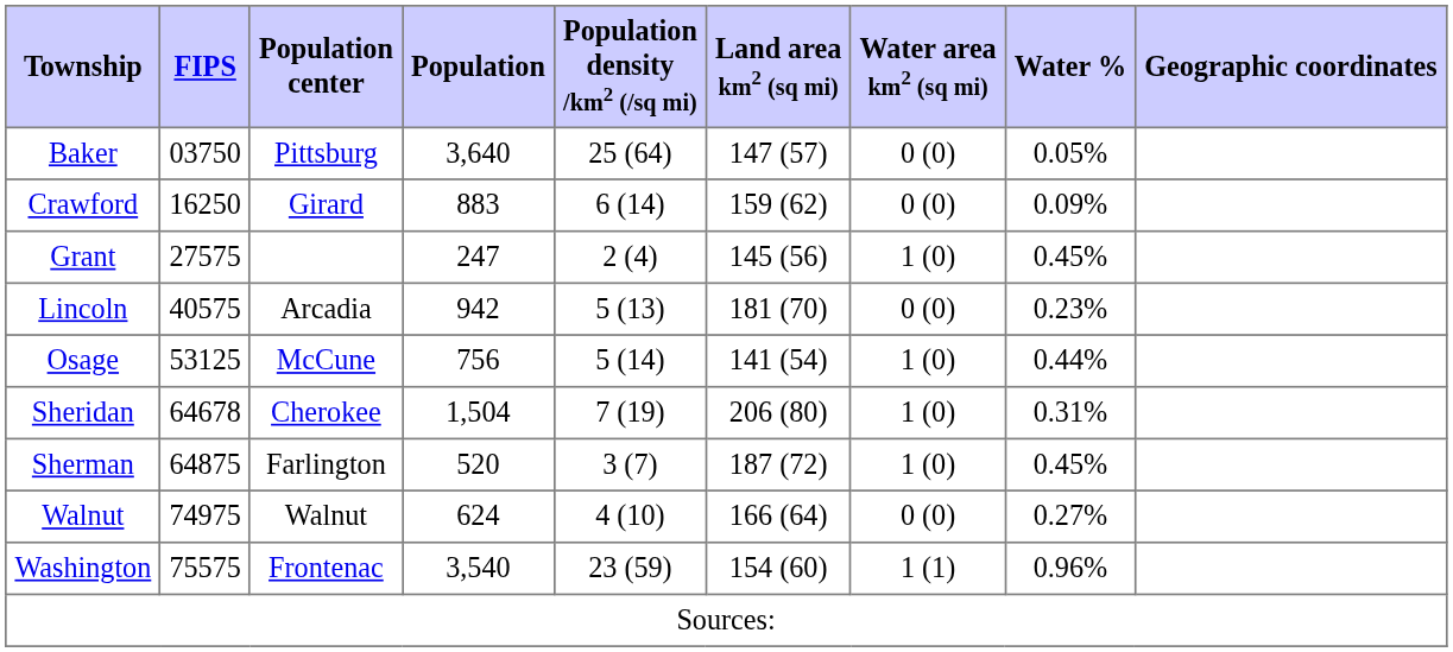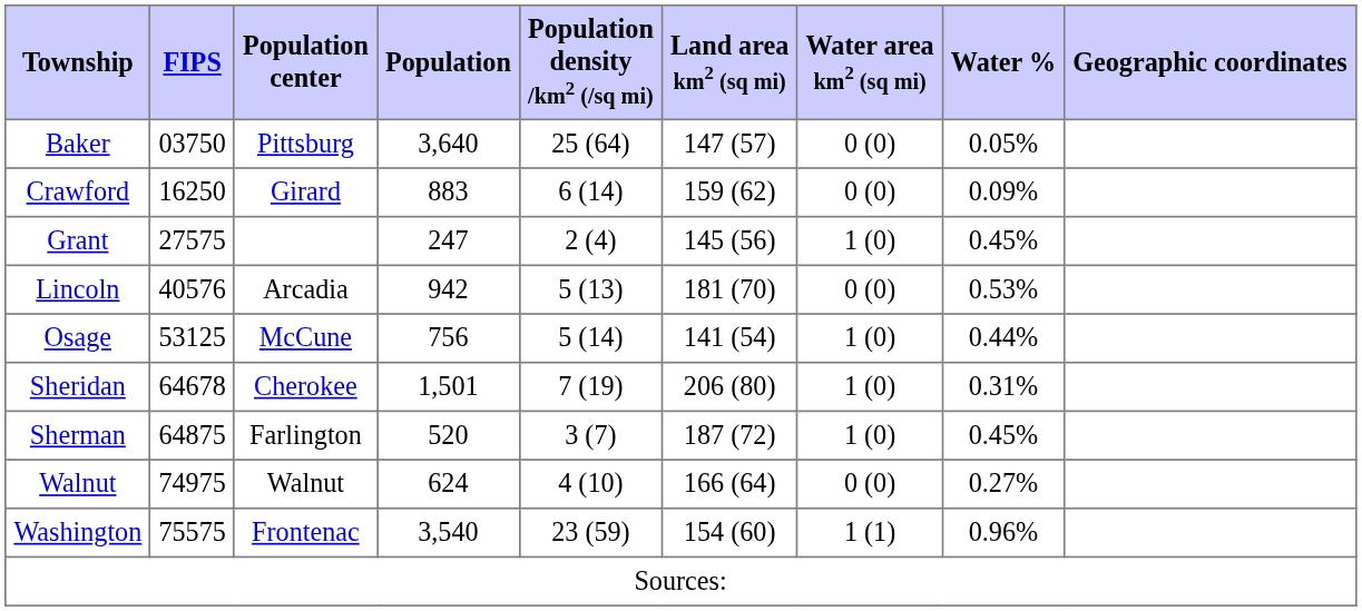 <table class="toccolours" border=1 cellspacing=0 cellpadding=4 style="text-align:center; border-collapse:collapse; font-size:90%;">
 <tr style="background:#ccccff">
 <th>Township</th>
 <th><a href='#'>FIPS</a></th>
 <th>Population<br>center</th>
 <th>Population</th>
 <th>Population<br>density<br><small>/km<sup>2</sup> (/sq mi)</small></th>
 <th>Land area<br><small>km<sup>2</sup> (sq mi)</small></th>
 <th>Water area<br><small>km<sup>2</sup> (sq mi)</small></th>
 <th>Water %</th>
 <th>Geographic coordinates</th>
 </tr>
 <tr>
 <td><a href='#'>Baker</a></td>
 <td>03750</td>
 <td><a href='#'>Pittsburg</a></td>
 <td>3,640</td>
 <td>25 (64)</td>
 <td>147 (57)</td>
 <td>0 (0)</td>
 <td>0.05%</td>
 <td></td>
 </tr>
 <tr>
 <td><a href='#'>Crawford</a></td>
 <td>16250</td>
 <td><a href='#'>Girard</a></td>
 <td>883</td>
 <td>6 (14)</td>
 <td>159 (62)</td>
 <td>0 (0)</td>
 <td>0.09%</td>
 <td></td>
 </tr>
 <tr>
 <td><a href='#'>Grant</a></td>
 <td>27575</td>
 <td></td>
 <td>247</td>
 <td>2 (4)</td>
 <td>145 (56)</td>
 <td>1 (0)</td>
 <td>0.45%</td>
 <td></td>
 </tr>
 <tr>
 <td><a href='#'>Lincoln</a></td>
-<td>40575</td>
+<td>40576</td>
 <td>Arcadia</td>
 <td>942</td>
 <td>5 (13)</td>
 <td>181 (70)</td>
 <td>0 (0)</td>
-<td>0.23%</td>
+<td>0.53%</td>
 <td></td>
 </tr>
 <tr>
 <td><a href='#'>Osage</a></td>
 <td>53125</td>
 <td><a href='#'>McCune</a></td>
 <td>756</td>
 <td>5 (14)</td>
 <td>141 (54)</td>
 <td>1 (0)</td>
 <td>0.44%</td>
 <td></td>
 </tr>
 <tr>
 <td><a href='#'>Sheridan</a></td>
 <td>64678</td>
 <td><a href='#'>Cherokee</a></td>
-<td>1,504</td>
+<td>1,501</td>
 <td>7 (19)</td>
 <td>206 (80)</td>
 <td>1 (0)</td>
 <td>0.31%</td>
 <td></td>
 </tr>
 <tr>
 <td><a href='#'>Sherman</a></td>
 <td>64875</td>
 <td>Farlington</td>
 <td>520</td>
 <td>3 (7)</td>
 <td>187 (72)</td>
 <td>1 (0)</td>
 <td>0.45%</td>
 <td></td>
 </tr>
 <tr>
 <td><a href='#'>Walnut</a></td>
 <td>74975</td>
 <td>Walnut</td>
 <td>624</td>
 <td>4 (10)</td>
 <td>166 (64)</td>
 <td>0 (0)</td>
 <td>0.27%</td>
 <td></td>
 </tr>
 <tr>
 <td><a href='#'>Washington</a></td>
 <td>75575</td>
 <td><a href='#'>Frontenac</a></td>
 <td>3,540</td>
 <td>23 (59)</td>
 <td>154 (60)</td>
 <td>1 (1)</td>
 <td>0.96%</td>
 <td></td>
 </tr>
 <tr>
 <td colspan=9>Sources: </td>
 </tr>
 </table>
